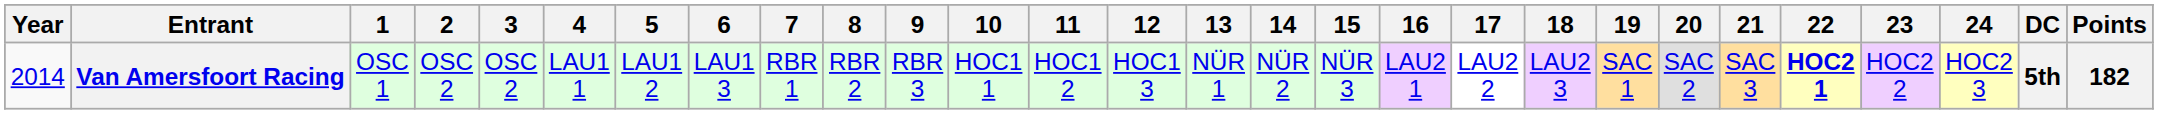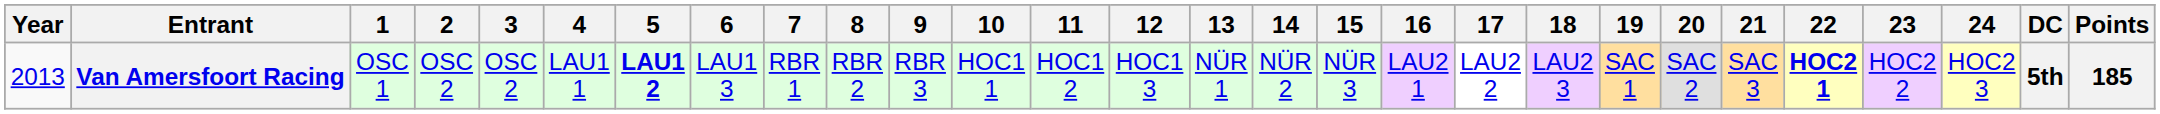 <table class="wikitable" style="text-align:center; font-size:85%">
 <tr>
 <th>Year</th>
 <th>Entrant</th>
 <th>1</th>
 <th>2</th>
 <th>3</th>
 <th>4</th>
 <th>5</th>
 <th>6</th>
 <th>7</th>
 <th>8</th>
 <th>9</th>
 <th>10</th>
 <th>11</th>
 <th>12</th>
 <th>13</th>
 <th>14</th>
 <th>15</th>
 <th>16</th>
 <th>17</th>
 <th>18</th>
 <th>19</th>
 <th>20</th>
 <th>21</th>
 <th>22</th>
 <th>23</th>
 <th>24</th>
 <th>DC</th>
 <th>Points</th>
 </tr>
 <tr>
-<td><a href='#'>2014</a></td>
+<td><a href='#'>2013</a></td>
 <th nowrap><a href='#'>Van Amersfoort Racing</a></th>
 <td style="background:#DFFFDF;"><a href='#'>OSC<br>1</a><br></td>
 <td style="background:#DFFFDF;"><a href='#'>OSC<br>2</a><br></td>
 <td style="background:#DFFFDF;"><a href='#'>OSC<br>2</a><br></td>
 <td style="background:#DFFFDF;"><a href='#'>LAU1<br>1</a><br></td>
-<td style="background:#DFFFDF;"><a href='#'>LAU1<br>2</a><br></td>
+<td style="background:#DFFFDF;"><strong><a href='#'>LAU1<br>2</a><br></strong></td>
 <td style="background:#DFFFDF;"><a href='#'>LAU1<br>3</a><br></td>
 <td style="background:#DFFFDF;"><a href='#'>RBR<br>1</a><br></td>
 <td style="background:#DFFFDF;"><a href='#'>RBR<br>2</a><br></td>
 <td style="background:#DFFFDF;"><a href='#'>RBR<br>3</a><br></td>
 <td style="background:#DFFFDF;"><a href='#'>HOC1<br>1</a><br></td>
 <td style="background:#DFFFDF;"><a href='#'>HOC1<br>2</a><br></td>
 <td style="background:#DFFFDF;"><a href='#'>HOC1<br>3</a><br></td>
 <td style="background:#DFFFDF;"><a href='#'>NÜR<br>1</a><br></td>
 <td style="background:#DFFFDF;"><a href='#'>NÜR<br>2</a><br></td>
 <td style="background:#DFFFDF;"><a href='#'>NÜR<br>3</a><br></td>
 <td style="background:#EFCFFF;"><a href='#'>LAU2<br>1</a><br></td>
 <td style="background:#FFFFFF;"><a href='#'>LAU2<br>2</a><br></td>
 <td style="background:#EFCFFF;"><a href='#'>LAU2<br>3</a><br></td>
 <td style="background:#FFDF9F;"><a href='#'>SAC<br>1</a><br></td>
 <td style="background:#DFDFDF;"><a href='#'>SAC<br>2</a><br></td>
 <td style="background:#FFDF9F;"><a href='#'>SAC<br>3</a><br></td>
 <td style="background:#FFFFBF;"><strong><a href='#'>HOC2<br>1</a><br></strong></td>
 <td style="background:#EFCFFF;"><a href='#'>HOC2<br>2</a><br></td>
 <td style="background:#FFFFBF;"><a href='#'>HOC2<br>3</a><br></td>
 <th>5th</th>
-<th>182</th>
+<th>185</th>
 </tr>
 </table>
